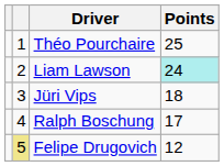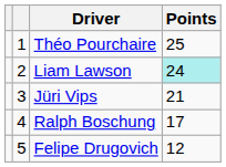 <table class="wikitable" style="font-size: 85%;">
 <tr>
 <th></th>
 <th></th>
 <th>Driver</th>
 <th>Points</th>
 </tr>
 <tr>
 <td align="left"></td>
 <td align="center">1</td>
 <td> <a href='#'>Théo Pourchaire</a></td>
 <td>25</td>
 </tr>
 <tr>
 <td align="left"></td>
 <td align="center">2</td>
 <td> <a href='#'>Liam Lawson</a></td>
 <td style="background: paleturquoise;">24</td>
 </tr>
 <tr>
 <td align="left"></td>
 <td align="center">3</td>
 <td> <a href='#'>Jüri Vips</a></td>
-<td>18</td>
+<td>21</td>
 </tr>
 <tr>
 <td align="left"></td>
 <td align="center">4</td>
 <td> <a href='#'>Ralph Boschung</a></td>
 <td>17</td>
 </tr>
 <tr>
 <td align="left"></td>
-<td align="center" style="background: khaki;">5</td>
+<td align="center">5</td>
 <td> <a href='#'>Felipe Drugovich</a></td>
 <td>12</td>
 </tr>
 </table>
